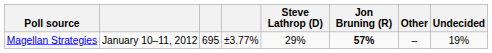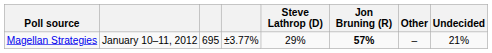 <table class="wikitable" style="text-align:center">
 <tr valign=bottom>
 <th>Poll source</th>
 <th></th>
 <th></th>
 <th></th>
 <th style="width:100px;">Steve<br>Lathrop (D)</th>
 <th style="width:100px;">Jon<br>Bruning (R)</th>
 <th>Other</th>
 <th>Undecided</th>
 </tr>
 <tr>
 <td align=left><a href='#'>Magellan Strategies</a></td>
 <td>January 10–11, 2012</td>
 <td>695</td>
 <td>±3.77%</td>
 <td>29%</td>
 <td><strong>57%</strong></td>
 <td>–</td>
-<td>19%</td>
+<td>21%</td>
 </tr>
 </table>
